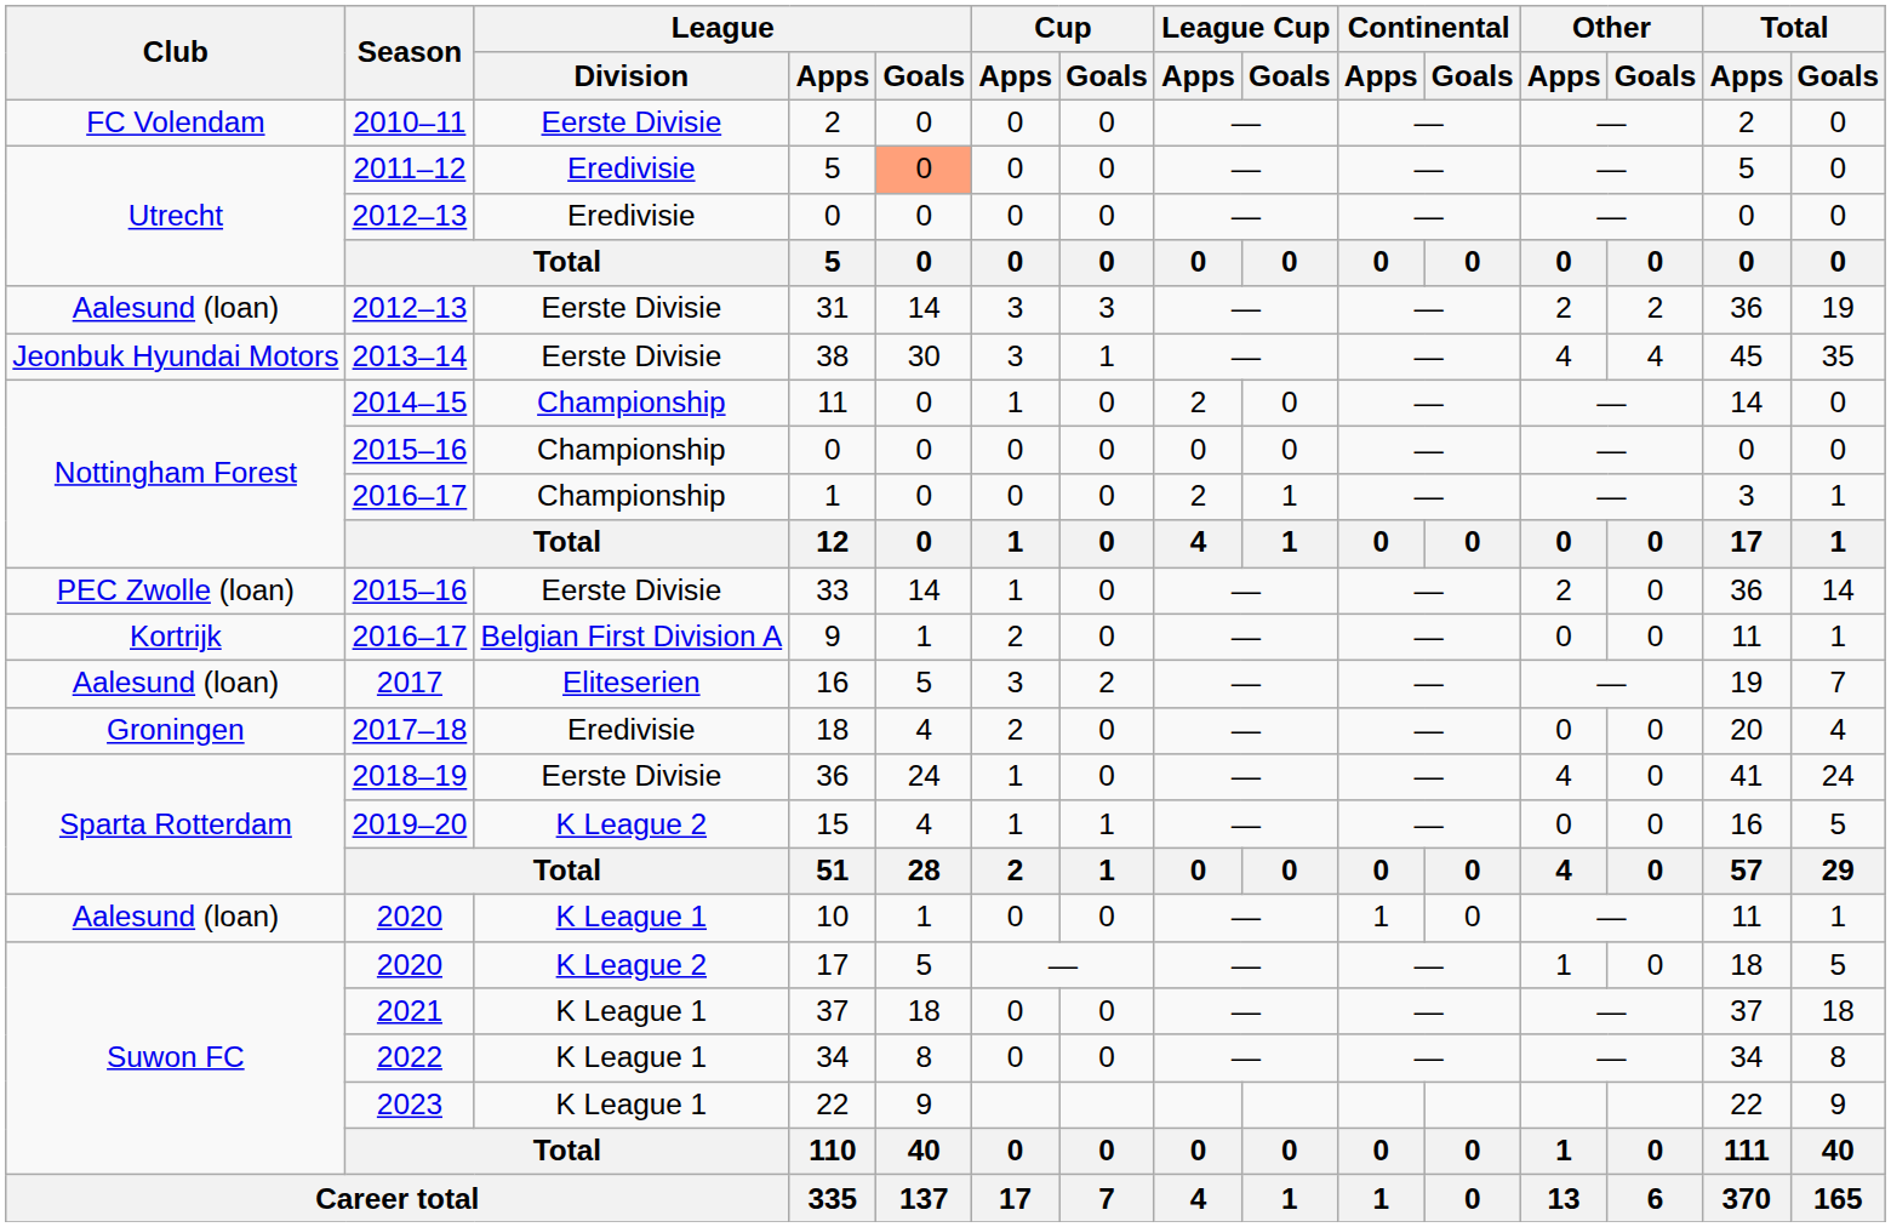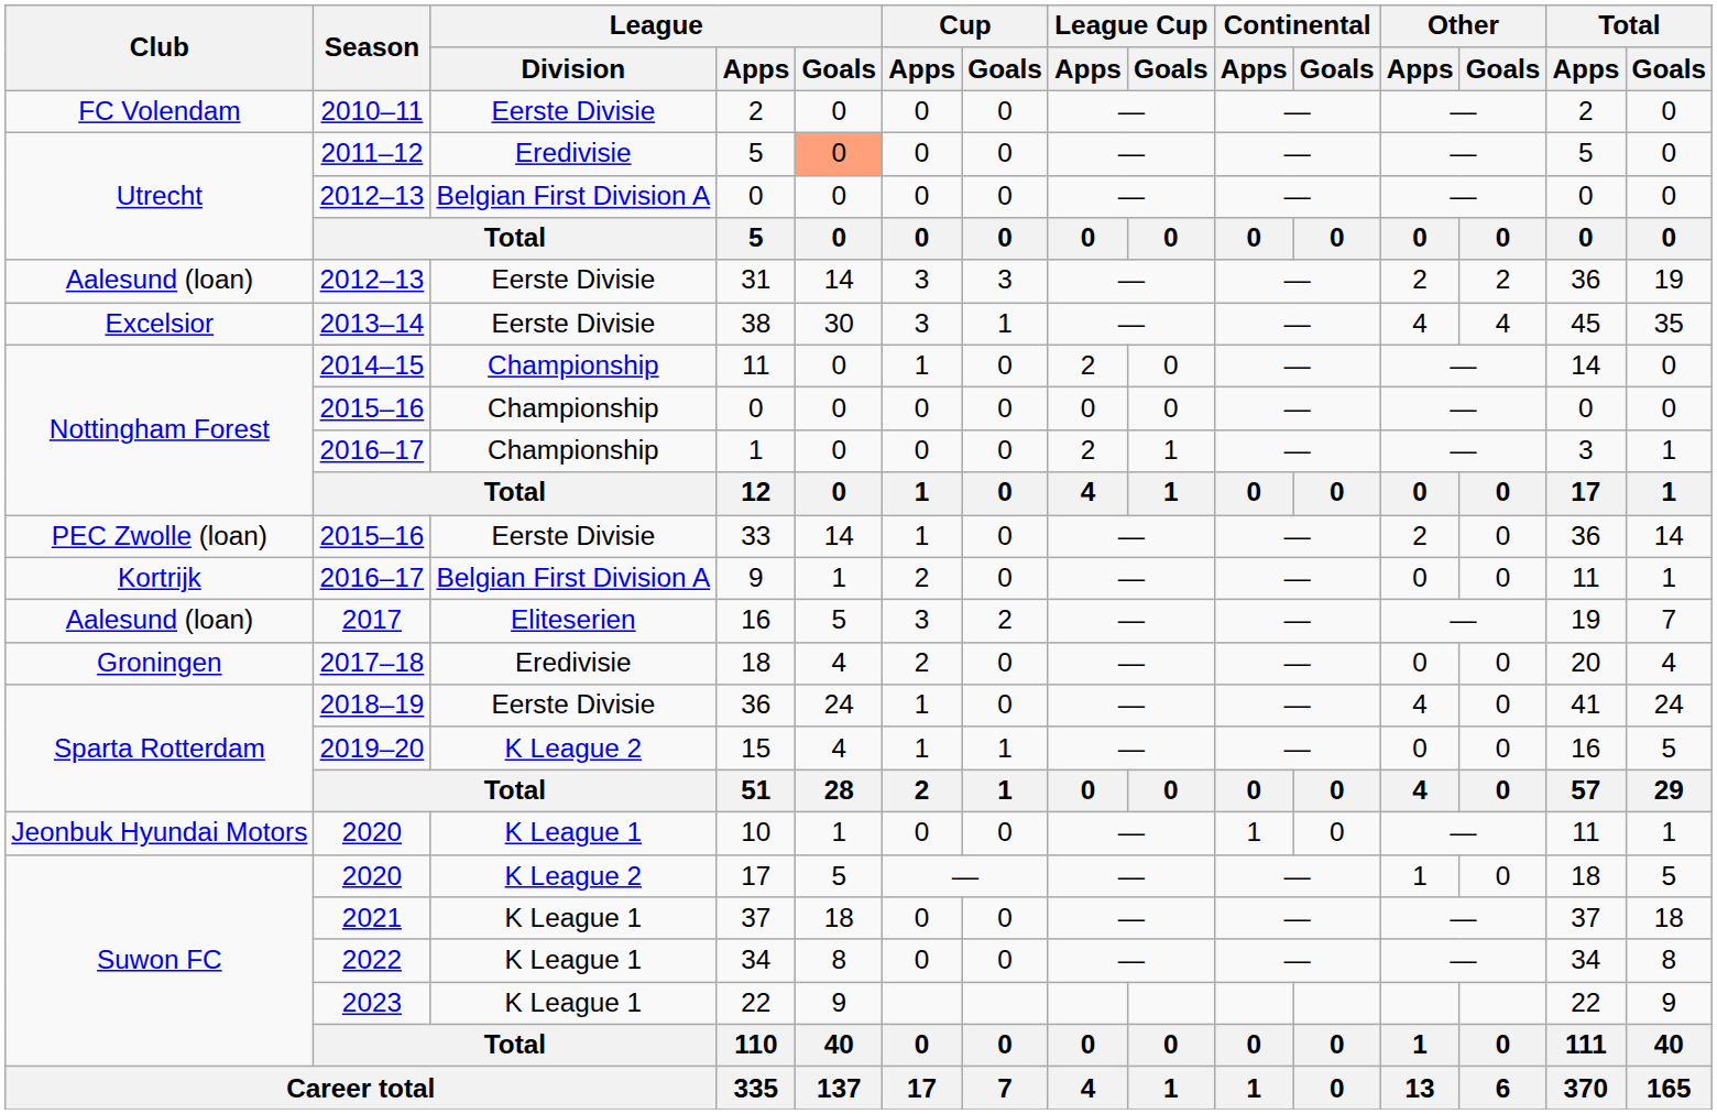 <table class="wikitable" style="text-align:center">
 <tr>
 <th rowspan="2">Club</th>
 <th rowspan="2">Season</th>
 <th colspan="3">League</th>
 <th colspan="2">Cup</th>
 <th colspan="2">League Cup</th>
 <th colspan="2">Continental</th>
 <th colspan="2">Other</th>
 <th colspan="2">Total</th>
 </tr>
 <tr>
 <th>Division</th>
 <th>Apps</th>
 <th>Goals</th>
 <th>Apps</th>
 <th>Goals</th>
 <th>Apps</th>
 <th>Goals</th>
 <th>Apps</th>
 <th>Goals</th>
 <th>Apps</th>
 <th>Goals</th>
 <th>Apps</th>
 <th>Goals</th>
 </tr>
 <tr>
 <td><a href='#'>FC Volendam</a></td>
 <td><a href='#'>2010–11</a></td>
 <td><a href='#'>Eerste Divisie</a></td>
 <td>2</td>
 <td>0</td>
 <td>0</td>
 <td>0</td>
 <td colspan="2">—</td>
 <td colspan="2">—</td>
 <td colspan="2">—</td>
 <td>2</td>
 <td>0</td>
 </tr>
 <tr>
 <td rowspan="3"><a href='#'>Utrecht</a></td>
 <td><a href='#'>2011–12</a></td>
 <td><a href='#'>Eredivisie</a></td>
 <td>5</td>
 <td style="background: lightsalmon;">0</td>
 <td>0</td>
 <td>0</td>
 <td colspan="2">—</td>
 <td colspan="2">—</td>
 <td colspan="2">—</td>
 <td>5</td>
 <td>0</td>
 </tr>
 <tr>
 <td><a href='#'>2012–13</a></td>
-<td>Eredivisie</td>
+<td><a href='#'>Belgian First Division A</a></td>
 <td>0</td>
 <td>0</td>
 <td>0</td>
 <td>0</td>
 <td colspan="2">—</td>
 <td colspan="2">—</td>
 <td colspan="2">—</td>
 <td>0</td>
 <td>0</td>
 </tr>
 <tr>
 <th colspan="2">Total</th>
 <th>5</th>
 <th>0</th>
 <th>0</th>
 <th>0</th>
 <th>0</th>
 <th>0</th>
 <th>0</th>
 <th>0</th>
 <th>0</th>
 <th>0</th>
 <th>0</th>
 <th>0</th>
 </tr>
 <tr>
 <td><a href='#'>Aalesund</a> (loan)</td>
 <td><a href='#'>2012–13</a></td>
 <td>Eerste Divisie</td>
 <td>31</td>
 <td>14</td>
 <td>3</td>
 <td>3</td>
 <td colspan="2">—</td>
 <td colspan="2">—</td>
 <td>2</td>
 <td>2</td>
 <td>36</td>
 <td>19</td>
 </tr>
 <tr>
-<td><a href='#'>Jeonbuk Hyundai Motors</a></td>
+<td><a href='#'>Excelsior</a></td>
 <td><a href='#'>2013–14</a></td>
 <td>Eerste Divisie</td>
 <td>38</td>
 <td>30</td>
 <td>3</td>
 <td>1</td>
 <td colspan="2">—</td>
 <td colspan="2">—</td>
 <td>4</td>
 <td>4</td>
 <td>45</td>
 <td>35</td>
 </tr>
 <tr>
 <td rowspan="4"><a href='#'>Nottingham Forest</a></td>
 <td><a href='#'>2014–15</a></td>
 <td><a href='#'>Championship</a></td>
 <td>11</td>
 <td>0</td>
 <td>1</td>
 <td>0</td>
 <td>2</td>
 <td>0</td>
 <td colspan="2">—</td>
 <td colspan="2">—</td>
 <td>14</td>
 <td>0</td>
 </tr>
 <tr>
 <td><a href='#'>2015–16</a></td>
 <td>Championship</td>
 <td>0</td>
 <td>0</td>
 <td>0</td>
 <td>0</td>
 <td>0</td>
 <td>0</td>
 <td colspan="2">—</td>
 <td colspan="2">—</td>
 <td>0</td>
 <td>0</td>
 </tr>
 <tr>
 <td><a href='#'>2016–17</a></td>
 <td>Championship</td>
 <td>1</td>
 <td>0</td>
 <td>0</td>
 <td>0</td>
 <td>2</td>
 <td>1</td>
 <td colspan="2">—</td>
 <td colspan="2">—</td>
 <td>3</td>
 <td>1</td>
 </tr>
 <tr>
 <th colspan="2">Total</th>
 <th>12</th>
 <th>0</th>
 <th>1</th>
 <th>0</th>
 <th>4</th>
 <th>1</th>
 <th>0</th>
 <th>0</th>
 <th>0</th>
 <th>0</th>
 <th>17</th>
 <th>1</th>
 </tr>
 <tr>
 <td><a href='#'>PEC Zwolle</a> (loan)</td>
 <td><a href='#'>2015–16</a></td>
 <td>Eerste Divisie</td>
 <td>33</td>
 <td>14</td>
 <td>1</td>
 <td>0</td>
 <td colspan="2">—</td>
 <td colspan="2">—</td>
 <td>2</td>
 <td>0</td>
 <td>36</td>
 <td>14</td>
 </tr>
 <tr>
 <td><a href='#'>Kortrijk</a></td>
 <td><a href='#'>2016–17</a></td>
 <td><a href='#'>Belgian First Division A</a></td>
 <td>9</td>
 <td>1</td>
 <td>2</td>
 <td>0</td>
 <td colspan="2">—</td>
 <td colspan="2">—</td>
 <td>0</td>
 <td>0</td>
 <td>11</td>
 <td>1</td>
 </tr>
 <tr>
 <td><a href='#'>Aalesund</a> (loan)</td>
 <td><a href='#'>2017</a></td>
 <td><a href='#'>Eliteserien</a></td>
 <td>16</td>
 <td>5</td>
 <td>3</td>
 <td>2</td>
 <td colspan="2">—</td>
 <td colspan="2">—</td>
 <td colspan="2">—</td>
 <td>19</td>
 <td>7</td>
 </tr>
 <tr>
 <td><a href='#'>Groningen</a></td>
 <td><a href='#'>2017–18</a></td>
 <td>Eredivisie</td>
 <td>18</td>
 <td>4</td>
 <td>2</td>
 <td>0</td>
 <td colspan="2">—</td>
 <td colspan="2">—</td>
 <td>0</td>
 <td>0</td>
 <td>20</td>
 <td>4</td>
 </tr>
 <tr>
 <td rowspan="3"><a href='#'>Sparta Rotterdam</a></td>
 <td><a href='#'>2018–19</a></td>
 <td>Eerste Divisie</td>
 <td>36</td>
 <td>24</td>
 <td>1</td>
 <td>0</td>
 <td colspan="2">—</td>
 <td colspan="2">—</td>
 <td>4</td>
 <td>0</td>
 <td>41</td>
 <td>24</td>
 </tr>
 <tr>
 <td><a href='#'>2019–20</a></td>
 <td><a href='#'>K League 2</a></td>
 <td>15</td>
 <td>4</td>
 <td>1</td>
 <td>1</td>
 <td colspan="2">—</td>
 <td colspan="2">—</td>
 <td>0</td>
 <td>0</td>
 <td>16</td>
 <td>5</td>
 </tr>
 <tr>
 <th colspan="2">Total</th>
 <th>51</th>
 <th>28</th>
 <th>2</th>
 <th>1</th>
 <th>0</th>
 <th>0</th>
 <th>0</th>
 <th>0</th>
 <th>4</th>
 <th>0</th>
 <th>57</th>
 <th>29</th>
 </tr>
 <tr>
-<td><a href='#'>Aalesund</a> (loan)</td>
+<td><a href='#'>Jeonbuk Hyundai Motors</a></td>
 <td><a href='#'>2020</a></td>
 <td><a href='#'>K League 1</a></td>
 <td>10</td>
 <td>1</td>
 <td>0</td>
 <td>0</td>
 <td colspan="2">—</td>
 <td>1</td>
 <td>0</td>
 <td colspan="2">—</td>
 <td>11</td>
 <td>1</td>
 </tr>
 <tr>
 <td rowspan="5"><a href='#'>Suwon FC</a></td>
 <td><a href='#'>2020</a></td>
 <td><a href='#'>K League 2</a></td>
 <td>17</td>
 <td>5</td>
 <td colspan="2">—</td>
 <td colspan="2">—</td>
 <td colspan="2">—</td>
 <td>1</td>
 <td>0</td>
 <td>18</td>
 <td>5</td>
 </tr>
 <tr>
 <td><a href='#'>2021</a></td>
 <td>K League 1</td>
 <td>37</td>
 <td>18</td>
 <td>0</td>
 <td>0</td>
 <td colspan="2">—</td>
 <td colspan="2">—</td>
 <td colspan="2">—</td>
 <td>37</td>
 <td>18</td>
 </tr>
 <tr>
 <td><a href='#'>2022</a></td>
 <td>K League 1</td>
 <td>34</td>
 <td>8</td>
 <td>0</td>
 <td>0</td>
 <td colspan="2">—</td>
 <td colspan="2">—</td>
 <td colspan="2">—</td>
 <td>34</td>
 <td>8</td>
 </tr>
 <tr>
 <td><a href='#'>2023</a></td>
 <td>K League 1</td>
 <td>22</td>
 <td>9</td>
 <td></td>
 <td></td>
 <td></td>
 <td></td>
 <td></td>
 <td></td>
 <td></td>
 <td></td>
 <td>22</td>
 <td>9</td>
 </tr>
 <tr>
 <th colspan="2">Total</th>
 <th>110</th>
 <th>40</th>
 <th>0</th>
 <th>0</th>
 <th>0</th>
 <th>0</th>
 <th>0</th>
 <th>0</th>
 <th>1</th>
 <th>0</th>
 <th>111</th>
 <th>40</th>
 </tr>
 <tr>
 <th colspan="3">Career total</th>
 <th>335</th>
 <th>137</th>
 <th>17</th>
 <th>7</th>
 <th>4</th>
 <th>1</th>
 <th>1</th>
 <th>0</th>
 <th>13</th>
 <th>6</th>
 <th>370</th>
 <th>165</th>
 </tr>
 </table>
